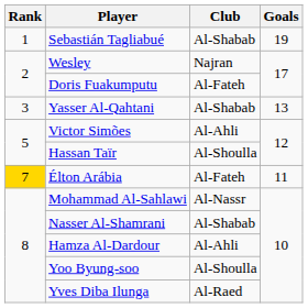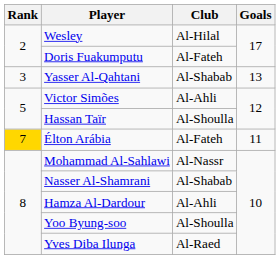 <table class="wikitable" style="text-align:center">
 <tr>
 <th>Rank</th>
 <th>Player</th>
 <th>Club</th>
 <th>Goals</th>
 </tr>
 <tr>
-<td>1</td>
-<td align="left"> <a href='#'>Sebastián Tagliabué</a></td>
-<td align="left">Al-Shabab</td>
-<td>19</td>
-</tr>
-<tr>
 <td rowspan=2>2</td>
 <td align="left"> <a href='#'>Wesley</a></td>
-<td align="left">Najran</td>
+<td align="left">Al-Hilal</td>
 <td rowspan=2>17</td>
 </tr>
 <tr>
 <td align="left"> <a href='#'>Doris Fuakumputu</a></td>
 <td align="left">Al-Fateh</td>
 </tr>
 <tr>
 <td>3</td>
 <td align="left"> <a href='#'>Yasser Al-Qahtani</a></td>
 <td align="left">Al-Shabab</td>
 <td>13</td>
 </tr>
 <tr>
 <td rowspan=2>5</td>
 <td align="left"> <a href='#'>Victor Simões</a></td>
 <td align="left">Al-Ahli</td>
 <td rowspan=2>12</td>
 </tr>
 <tr>
 <td align="left"> <a href='#'>Hassan Taïr</a></td>
 <td align="left">Al-Shoulla</td>
 </tr>
 <tr>
 <td style="background: gold;">7</td>
 <td align="left"> <a href='#'>Élton Arábia</a></td>
 <td align="left">Al-Fateh</td>
 <td>11</td>
 </tr>
 <tr>
 <td rowspan=5>8</td>
 <td align="left"> <a href='#'>Mohammad Al-Sahlawi</a></td>
 <td align="left">Al-Nassr</td>
 <td rowspan=5>10</td>
 </tr>
 <tr>
 <td align="left"> <a href='#'>Nasser Al-Shamrani</a></td>
 <td align="left">Al-Shabab</td>
 </tr>
 <tr>
 <td align="left"> <a href='#'>Hamza Al-Dardour</a></td>
 <td align="left">Al-Ahli</td>
 </tr>
 <tr>
 <td align="left"> <a href='#'>Yoo Byung-soo</a></td>
 <td align="left">Al-Shoulla</td>
 </tr>
 <tr>
 <td align="left"> <a href='#'>Yves Diba Ilunga</a></td>
 <td align="left">Al-Raed</td>
 </tr>
 </table>
